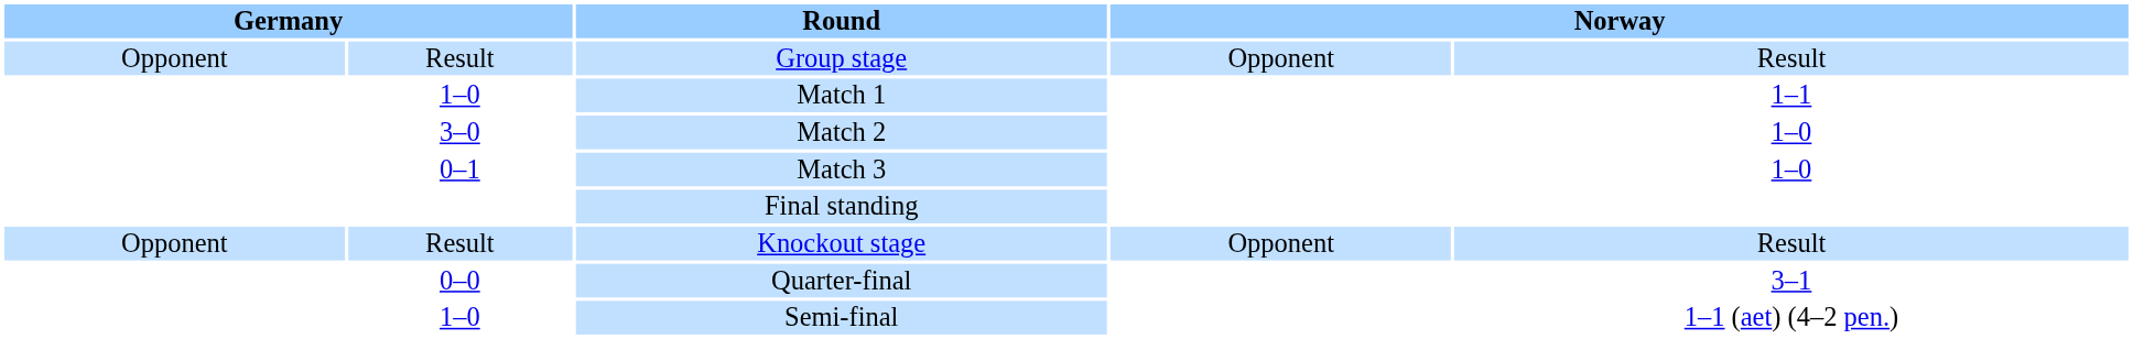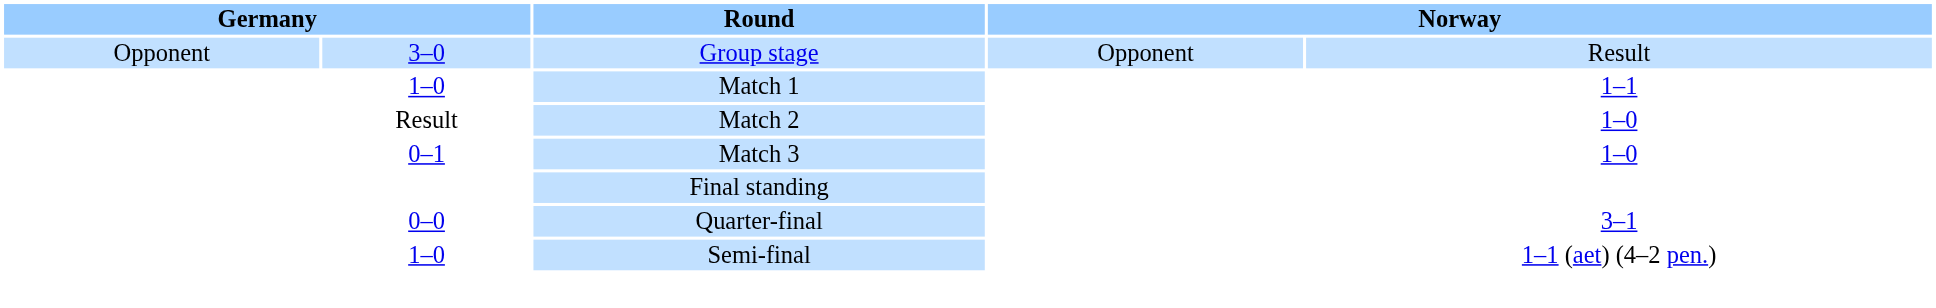 <table style="width:100%; text-align:center;">
 <tr style="vertical-align:top; background:#9cf;">
 <th colspan=2 style="width:1*">Germany</th>
 <th>Round</th>
 <th colspan=2 style="width:1*">Norway</th>
 </tr>
 <tr style="vertical-align:top; background:#c1e0ff;">
 <td>Opponent</td>
-<td>Result</td>
+<td><a href='#'>3–0</a></td>
 <td><a href='#'>Group stage</a></td>
 <td>Opponent</td>
 <td>Result</td>
 </tr>
 <tr>
 <td align=left></td>
 <td><a href='#'>1–0</a></td>
 <td style="background:#c1e0ff;">Match 1</td>
 <td align=left></td>
 <td><a href='#'>1–1</a></td>
 </tr>
 <tr>
 <td align=left></td>
-<td><a href='#'>3–0</a></td>
+<td>Result</td>
 <td style="background:#c1e0ff;">Match 2</td>
 <td align=left></td>
 <td><a href='#'>1–0</a></td>
 </tr>
 <tr>
 <td align=left></td>
 <td><a href='#'>0–1</a></td>
 <td style="background:#c1e0ff;">Match 3</td>
 <td align=left></td>
 <td><a href='#'>1–0</a></td>
 </tr>
 <tr>
 <td colspan="2" style="text-align:center;"><br></td>
 <td style="background:#c1e0ff;">Final standing</td>
 <td colspan="2" style="text-align:center;"><br></td>
 </tr>
-<tr style="vertical-align:top; background:#c1e0ff;">
-<td>Opponent</td>
-<td>Result</td>
-<td><a href='#'>Knockout stage</a></td>
-<td>Opponent</td>
-<td>Result</td>
-</tr>
 <tr>
 <td align=left></td>
 <td><a href='#'>0–0</a></td>
 <td style="background:#c1e0ff;">Quarter-final</td>
 <td align=left></td>
 <td><a href='#'>3–1</a></td>
 </tr>
 <tr>
 <td align=left></td>
 <td><a href='#'>1–0</a></td>
 <td style="background:#c1e0ff;">Semi-final</td>
 <td align=left></td>
 <td><a href='#'>1–1</a> (<a href='#'>aet</a>) (4–2 <a href='#'>pen.</a>)</td>
 </tr>
 </table>
